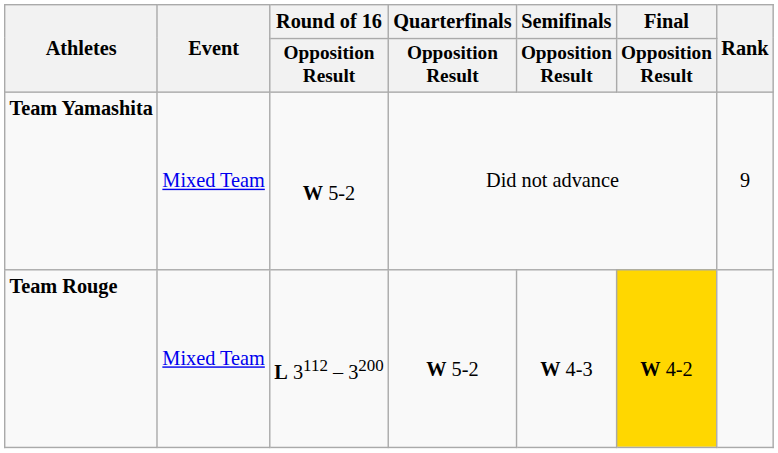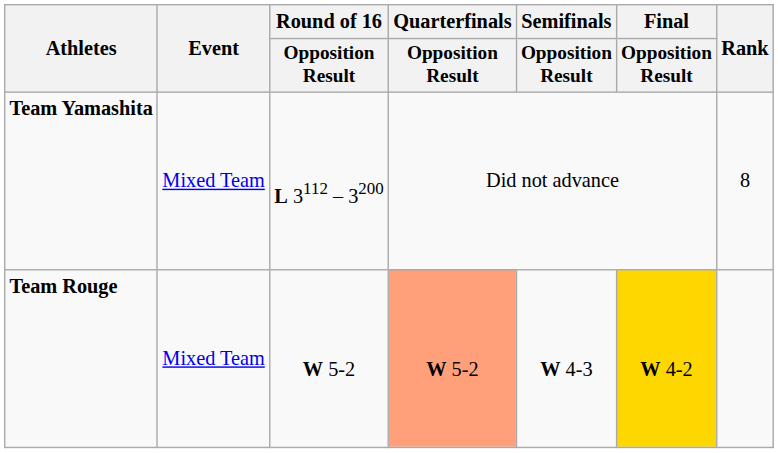 <table class="wikitable" style="font-size:90%">
 <tr>
 <th rowspan="2">Athletes</th>
 <th rowspan="2">Event</th>
 <th>Round of 16</th>
 <th>Quarterfinals</th>
 <th>Semifinals</th>
 <th>Final</th>
 <th rowspan=2>Rank</th>
 </tr>
 <tr style="font-size:95%">
 <th>Opposition<br>Result</th>
 <th>Opposition<br>Result</th>
 <th>Opposition<br>Result</th>
 <th>Opposition<br>Result</th>
 </tr>
 <tr align=center>
 <td align=left><strong>Team Yamashita</strong><br><br><br><br><br><br><br></td>
 <td align=left><a href='#'>Mixed Team</a></td>
-<td><br> <strong>W</strong> 5-2</td>
+<td><br><strong>L</strong> 3<sup>112</sup> – 3<sup>200</sup></td>
 <td colspan=3>Did not advance</td>
-<td>9</td>
+<td>8</td>
 </tr>
 <tr align=center>
 <td align=left><strong>Team Rouge</strong><br><br><br><br><br><br><br></td>
 <td align=left><a href='#'>Mixed Team</a></td>
-<td><br><strong>L</strong> 3<sup>112</sup> – 3<sup>200</sup></td>
 <td><br> <strong>W</strong> 5-2</td>
+<td style="background: lightsalmon;"><br> <strong>W</strong> 5-2</td>
 <td><br> <strong>W</strong> 4-3</td>
 <td style="background: gold;"><br> <strong>W</strong> 4-2</td>
 <td></td>
 </tr>
 </table>
